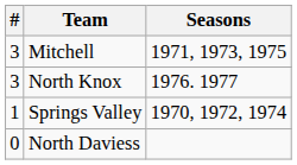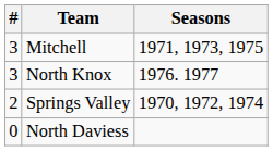 <table class="wikitable" style=>
 <tr>
 <th>#</th>
 <th>Team</th>
 <th>Seasons</th>
 </tr>
 <tr>
 <td>3</td>
 <td>Mitchell</td>
 <td>1971, 1973, 1975</td>
 </tr>
 <tr>
 <td>3</td>
 <td>North Knox</td>
 <td>1976. 1977</td>
 </tr>
 <tr>
-<td>1</td>
+<td>2</td>
 <td>Springs Valley</td>
 <td>1970, 1972, 1974</td>
 </tr>
 <tr>
 <td>0</td>
 <td>North Daviess</td>
 <td></td>
 </tr>
 </table>
